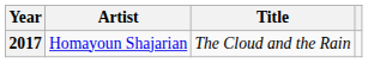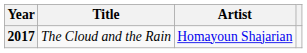 <table class="wikitable plainrowheaders sortable"  style=font-size:100%>
 <tr>
 <th scope="col">Year</th>
+<th scope="col">Title</th>
 <th scope="col">Artist</th>
-<th scope="col">Title</th>
 <th scope="col" class="unsortable"></th>
 </tr>
 <tr>
 <th scope=row>2017</th>
+<td><em>The Cloud and the Rain</em></td>
 <td><a href='#'>Homayoun Shajarian</a></td>
-<td><em>The Cloud and the Rain</em></td>
 <td></td>
 </tr>
 </table>
